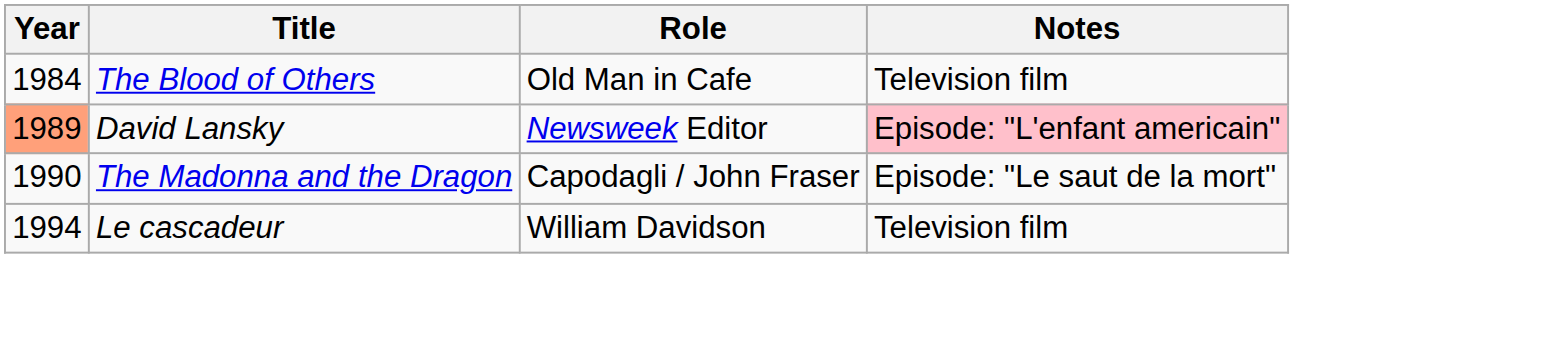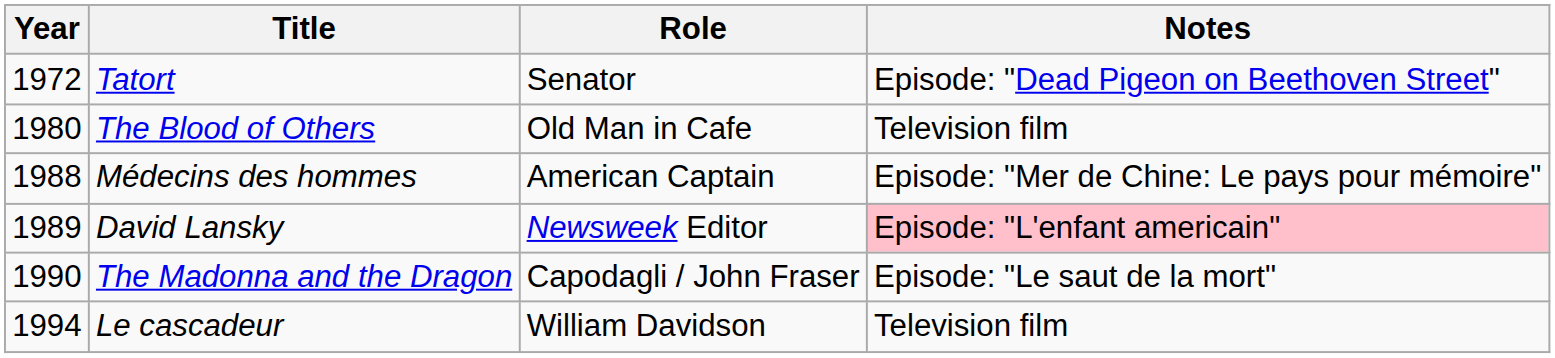 <table class="wikitable sortable">
 <tr>
 <th>Year</th>
 <th>Title</th>
 <th>Role</th>
 <th class="unsortable">Notes</th>
 </tr>
 <tr>
-<td>1984</td>
+<td>1972</td>
+<td><em><a href='#'>Tatort</a></em></td>
+<td>Senator</td>
+<td>Episode: "<a href='#'>Dead Pigeon on Beethoven Street</a>"</td>
+</tr>
+<tr>
+<td>1980</td>
 <td><a href='#'><em>The Blood of Others</em></a></td>
 <td>Old Man in Cafe</td>
 <td>Television film</td>
 </tr>
 <tr>
-<td style="background: lightsalmon;">1989</td>
+<td>1988</td>
+<td><em>Médecins des hommes</em></td>
+<td>American Captain</td>
+<td>Episode: "Mer de Chine: Le pays pour mémoire"</td>
+</tr>
+<tr>
+<td>1989</td>
 <td><em>David Lansky</em></td>
 <td><em><a href='#'>Newsweek</a></em> Editor</td>
 <td style="background: pink;">Episode: "L'enfant americain"</td>
 </tr>
 <tr>
 <td>1990</td>
 <td><em><a href='#'>The Madonna and the Dragon</a></em></td>
 <td>Capodagli / John Fraser</td>
 <td>Episode: "Le saut de la mort"</td>
 </tr>
 <tr>
 <td>1994</td>
 <td><em>Le cascadeur</em></td>
 <td>William Davidson</td>
 <td>Television film</td>
 </tr>
 </table>
